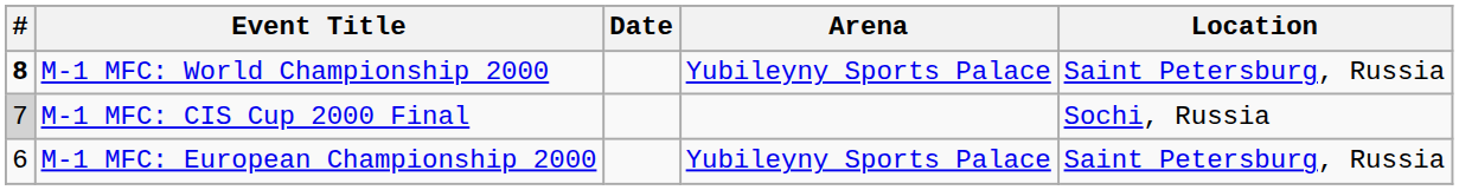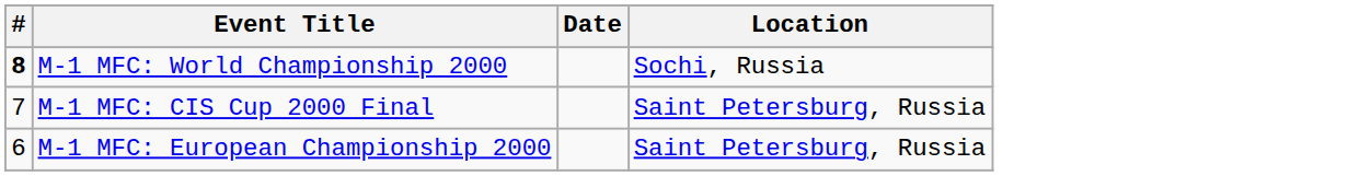 <table class="sortable wikitable succession-box" style="font-size:90%;">
 <tr>
 <th scope="col">#</th>
 <th scope="col">Event Title</th>
 <th scope="col">Date</th>
-<th scope="col">Arena</th>
 <th scope="col">Location</th>
 </tr>
 <tr>
 <td align=center><strong>8</strong></td>
 <td><a href='#'>M-1 MFC: World Championship 2000</a></td>
 <td></td>
-<td><a href='#'>Yubileyny Sports Palace</a></td>
-<td><a href='#'>Saint Petersburg</a>, Russia</td>
+<td><a href='#'>Sochi</a>, Russia</td>
 </tr>
 <tr>
-<td align=center style="background: lightgrey;">7</td>
+<td align=center>7</td>
 <td><a href='#'>M-1 MFC: CIS Cup 2000 Final</a></td>
 <td></td>
-<td></td>
-<td><a href='#'>Sochi</a>, Russia</td>
+<td><a href='#'>Saint Petersburg</a>, Russia</td>
 </tr>
 <tr>
 <td align=center>6</td>
 <td><a href='#'>M-1 MFC: European Championship 2000</a></td>
 <td></td>
-<td><a href='#'>Yubileyny Sports Palace</a></td>
 <td><a href='#'>Saint Petersburg</a>, Russia</td>
 </tr>
 </table>
